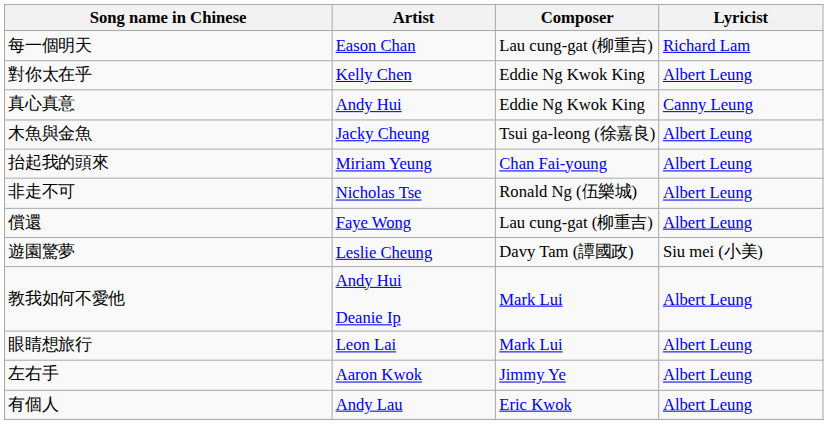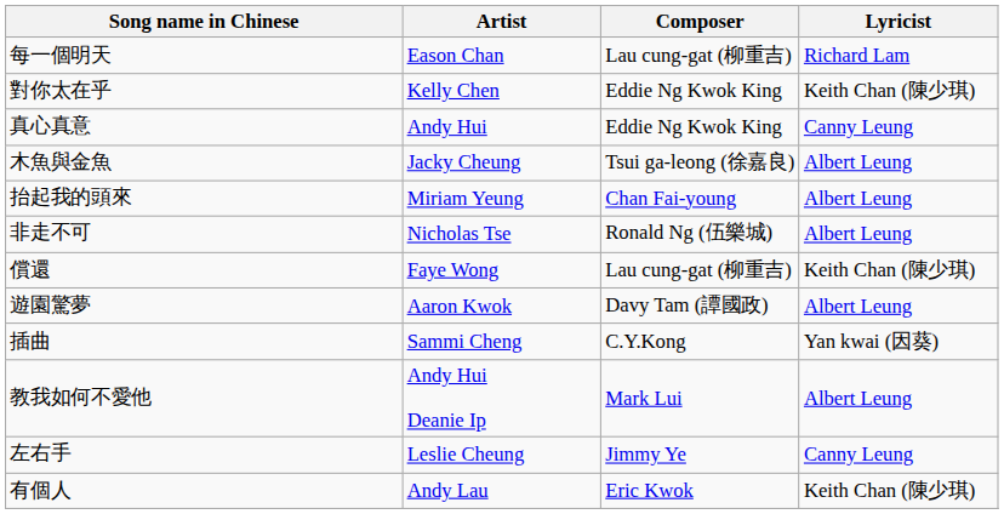 <table class="wikitable">
 <tr>
 <th width=40%>Song name in Chinese</th>
 <th width=20%>Artist</th>
 <th width=20%>Composer</th>
 <th width=20%>Lyricist</th>
 </tr>
 <tr>
 <td>每一個明天</td>
 <td><a href='#'>Eason Chan</a></td>
 <td>Lau cung-gat (柳重吉)</td>
 <td><a href='#'>Richard Lam</a></td>
 </tr>
 <tr>
 <td>對你太在乎</td>
 <td><a href='#'>Kelly Chen</a></td>
 <td>Eddie Ng Kwok King</td>
-<td><a href='#'>Albert Leung</a></td>
+<td>Keith Chan (陳少琪)</td>
 </tr>
 <tr>
 <td>真心真意</td>
 <td><a href='#'>Andy Hui</a></td>
 <td>Eddie Ng Kwok King</td>
 <td><a href='#'>Canny Leung</a></td>
 </tr>
 <tr>
 <td>木魚與金魚</td>
 <td><a href='#'>Jacky Cheung</a></td>
 <td>Tsui ga-leong (徐嘉良)</td>
 <td><a href='#'>Albert Leung</a></td>
 </tr>
 <tr>
 <td>抬起我的頭來</td>
 <td><a href='#'>Miriam Yeung</a></td>
 <td><a href='#'>Chan Fai-young</a></td>
 <td><a href='#'>Albert Leung</a></td>
 </tr>
 <tr>
 <td>非走不可</td>
 <td><a href='#'>Nicholas Tse</a></td>
 <td>Ronald Ng (伍樂城)</td>
 <td><a href='#'>Albert Leung</a></td>
 </tr>
 <tr>
 <td>償還</td>
 <td><a href='#'>Faye Wong</a></td>
 <td>Lau cung-gat (柳重吉)</td>
+<td>Keith Chan (陳少琪)</td>
+</tr>
+<tr>
+<td>遊園驚夢</td>
+<td><a href='#'>Aaron Kwok</a></td>
+<td>Davy Tam (譚國政)</td>
 <td><a href='#'>Albert Leung</a></td>
 </tr>
 <tr>
-<td>遊園驚夢</td>
-<td><a href='#'>Leslie Cheung</a></td>
-<td>Davy Tam (譚國政)</td>
-<td>Siu mei (小美)</td>
+<td>插曲</td>
+<td><a href='#'>Sammi Cheng</a></td>
+<td>C.Y.Kong</td>
+<td>Yan kwai (因葵)</td>
 </tr>
 <tr>
 <td>教我如何不愛他</td>
 <td><a href='#'>Andy Hui</a><br><br><a href='#'>Deanie Ip</a></td>
 <td><a href='#'>Mark Lui</a></td>
 <td><a href='#'>Albert Leung</a></td>
 </tr>
 <tr>
-<td>眼睛想旅行</td>
-<td><a href='#'>Leon Lai</a></td>
-<td><a href='#'>Mark Lui</a></td>
-<td><a href='#'>Albert Leung</a></td>
-</tr>
-<tr>
 <td>左右手</td>
-<td><a href='#'>Aaron Kwok</a></td>
+<td><a href='#'>Leslie Cheung</a></td>
 <td><a href='#'>Jimmy Ye</a></td>
-<td><a href='#'>Albert Leung</a></td>
+<td><a href='#'>Canny Leung</a></td>
 </tr>
 <tr>
 <td>有個人</td>
 <td><a href='#'>Andy Lau</a></td>
 <td><a href='#'>Eric Kwok</a></td>
-<td><a href='#'>Albert Leung</a></td>
+<td>Keith Chan (陳少琪)</td>
 </tr>
 <tr>
 </tr>
 </table>
